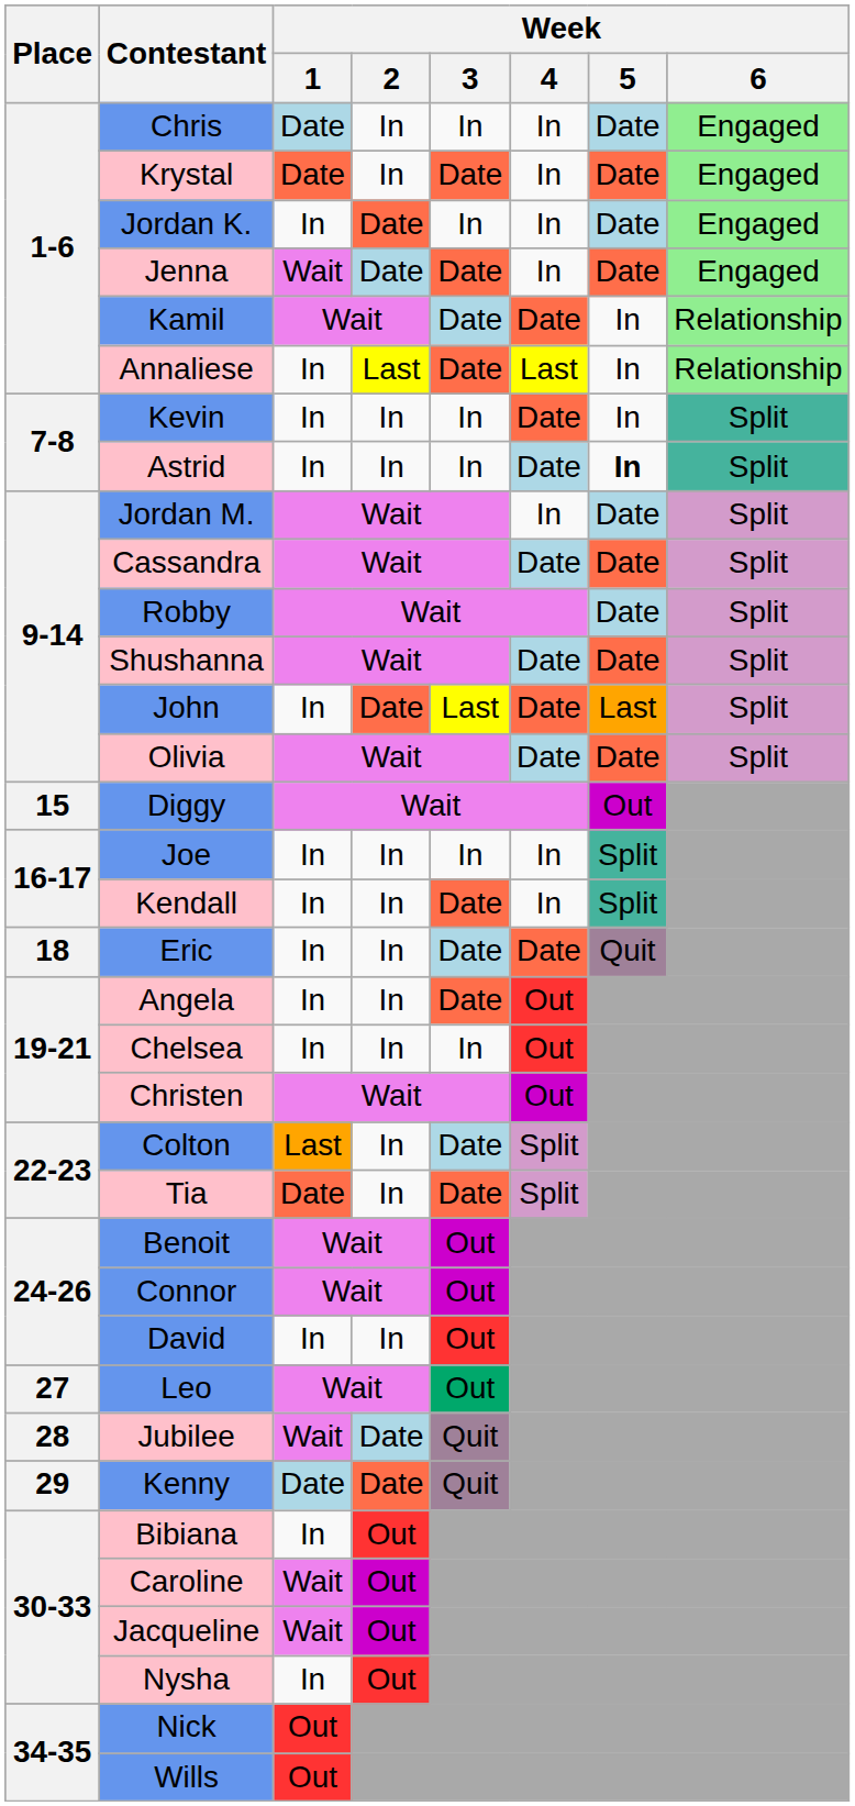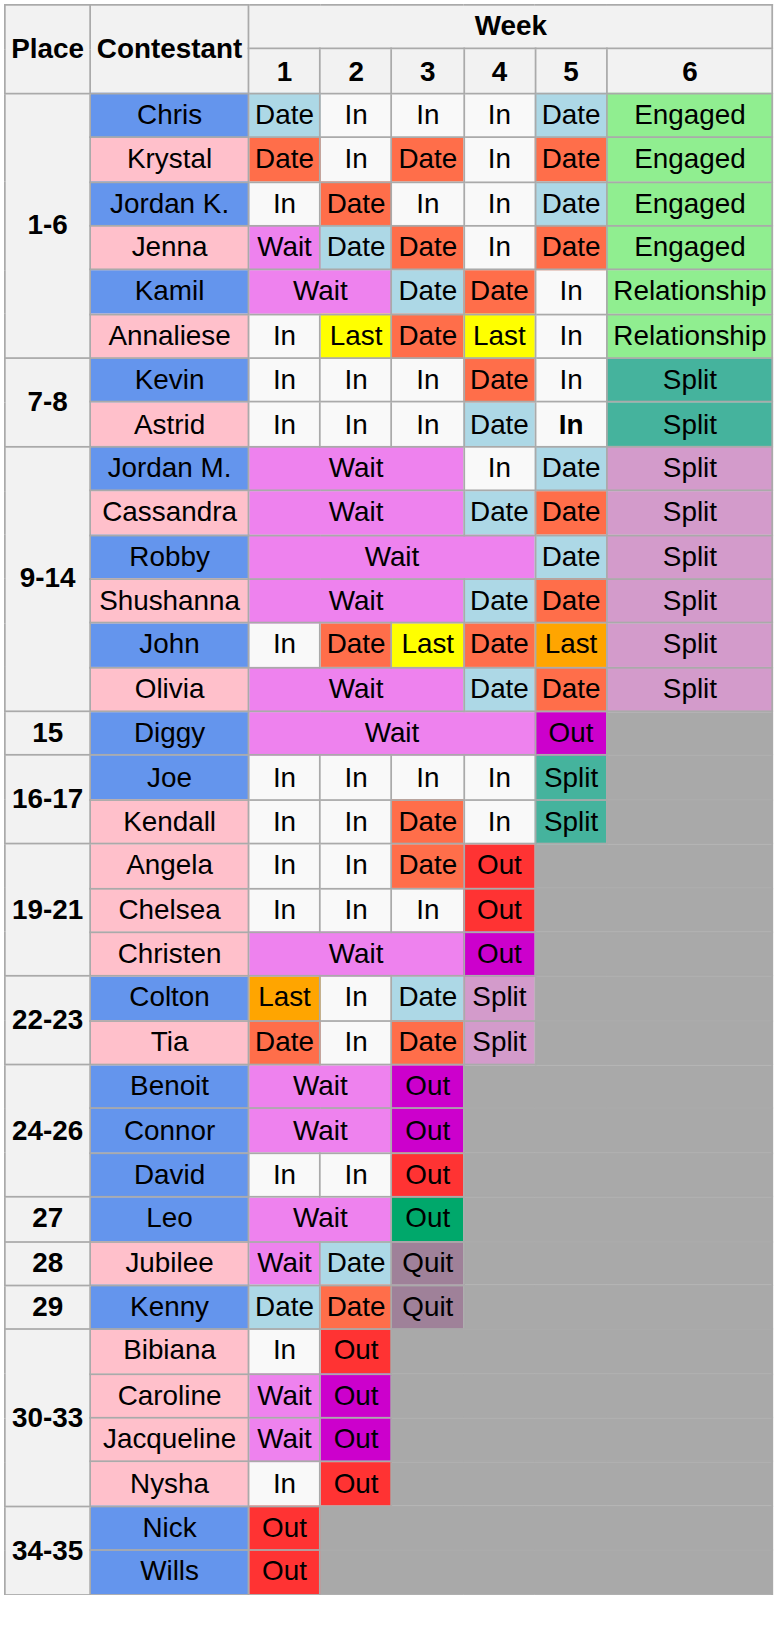 <table class="wikitable" style="text-align:center">
 <tr>
 <th rowspan="2">Place</th>
 <th rowspan="2">Contestant</th>
 <th colspan="6">Week</th>
 </tr>
 <tr>
 <th>1</th>
 <th>2</th>
 <th>3</th>
 <th>4</th>
 <th>5</th>
 <th>6</th>
 </tr>
 <tr>
 <th rowspan="6">1-6</th>
 <td bgcolor="#6495ed">Chris</td>
 <td bgcolor="#add8e6">Date</td>
 <td>In</td>
 <td>In</td>
 <td>In</td>
 <td bgcolor="#add8e6">Date</td>
 <td bgcolor="#90EE90">Engaged</td>
 </tr>
 <tr>
 <td bgcolor="#ffc0cb">Krystal</td>
 <td bgcolor="#ff6e4a">Date</td>
 <td>In</td>
 <td bgcolor="#ff6e4a">Date</td>
 <td>In</td>
 <td bgcolor="#ff6e4a">Date</td>
 <td bgcolor="#90EE90">Engaged</td>
 </tr>
 <tr>
 <td bgcolor="#6495ed">Jordan K.</td>
 <td>In</td>
 <td bgcolor="#ff6e4a">Date</td>
 <td>In</td>
 <td>In</td>
 <td bgcolor="#add8e6">Date</td>
 <td bgcolor="#90EE90">Engaged</td>
 </tr>
 <tr>
 <td bgcolor="#ffc0cb">Jenna</td>
 <td bgcolor="violet">Wait</td>
 <td bgcolor="#add8e6">Date</td>
 <td bgcolor="#ff6e4a">Date</td>
 <td>In</td>
 <td bgcolor="#ff6e4a">Date</td>
 <td bgcolor="#90EE90">Engaged</td>
 </tr>
 <tr>
 <td bgcolor="#6495ed">Kamil</td>
 <td bgcolor="violet" colspan=2>Wait</td>
 <td bgcolor="#add8e6">Date</td>
 <td bgcolor="#ff6e4a">Date</td>
 <td>In</td>
 <td bgcolor="90EE90">Relationship</td>
 </tr>
 <tr>
 <td bgcolor="#ffc0cb">Annaliese</td>
 <td>In</td>
 <td bgcolor="#ffff00">Last</td>
 <td bgcolor="#ff6e4a">Date</td>
 <td bgcolor="#ffff00">Last</td>
 <td>In</td>
 <td bgcolor="90EE90">Relationship</td>
 </tr>
 <tr>
 <th rowspan=2>7-8</th>
 <td bgcolor="#6495ed">Kevin</td>
 <td>In</td>
 <td>In</td>
 <td>In</td>
 <td bgcolor="#ff6e4a">Date</td>
 <td>In</td>
 <td bgcolor="#45B39D">Split</td>
 </tr>
 <tr>
 <td bgcolor="#ffc0cb">Astrid</td>
 <td>In</td>
 <td>In</td>
 <td>In</td>
 <td bgcolor="#add8e6">Date</td>
 <td><strong>In</strong></td>
 <td bgcolor="#45B39D">Split</td>
 </tr>
 <tr>
 <th rowspan=6>9-14</th>
 <td bgcolor="#6495ed">Jordan M.</td>
 <td bgcolor="violet" colspan=3>Wait</td>
 <td>In</td>
 <td bgcolor="#add8e6">Date</td>
 <td bgcolor="#d39bcb">Split</td>
 </tr>
 <tr>
 <td bgcolor="#ffc0cb">Cassandra</td>
 <td bgcolor="violet" colspan=3>Wait</td>
 <td bgcolor="#add8e6">Date</td>
 <td bgcolor="#ff6e4a">Date</td>
 <td bgcolor="#d39bcb">Split</td>
 </tr>
 <tr>
 <td bgcolor="#6495ed">Robby</td>
 <td bgcolor="violet" colspan=4>Wait</td>
 <td bgcolor="#add8e6">Date</td>
 <td bgcolor="#d39bcb">Split</td>
 </tr>
 <tr>
 <td bgcolor="#ffc0cb">Shushanna</td>
 <td bgcolor="violet" colspan=3>Wait</td>
 <td bgcolor="#add8e6">Date</td>
 <td bgcolor="#ff6e4a">Date</td>
 <td bgcolor="#d39bcb">Split</td>
 </tr>
 <tr>
 <td bgcolor="#6495ed">John</td>
 <td>In</td>
 <td bgcolor="#ff6e4a">Date</td>
 <td bgcolor="#ffff00">Last</td>
 <td bgcolor="#ff6e4a">Date</td>
 <td bgcolor="#ffa500">Last</td>
 <td bgcolor="#d39bcb">Split</td>
 </tr>
 <tr>
 <td bgcolor="#ffc0cb">Olivia</td>
 <td bgcolor="violet" colspan=3>Wait</td>
 <td bgcolor="#add8e6">Date</td>
 <td bgcolor="#ff6e4a">Date</td>
 <td bgcolor="#d39bcb">Split</td>
 </tr>
 <tr>
 <th>15</th>
 <td bgcolor="#6495ed">Diggy</td>
 <td bgcolor="violet" colspan=4>Wait</td>
 <td bgcolor="#cc00cc">Out</td>
 <td bgcolor="#a9a9a9" colspan="1"></td>
 </tr>
 <tr>
 <th rowspan=2>16-17</th>
 <td bgcolor="#6495ed">Joe</td>
 <td>In</td>
 <td>In</td>
 <td>In</td>
 <td>In</td>
 <td bgcolor="#45B39D">Split</td>
 <td bgcolor="#a9a9a9" colspan="1"></td>
 </tr>
 <tr>
 <td bgcolor="#ffc0cb">Kendall</td>
 <td>In</td>
 <td>In</td>
 <td bgcolor="#ff6e4a">Date</td>
 <td>In</td>
 <td bgcolor="#45B39D">Split</td>
 <td bgcolor="#a9a9a9" colspan="1"></td>
 </tr>
 <tr>
-<th>18</th>
-<td bgcolor="#6495ed">Eric</td>
-<td>In</td>
-<td>In</td>
-<td bgcolor="#add8e6">Date</td>
-<td bgcolor="#ff6e4a">Date</td>
-<td bgcolor="#9F8199">Quit</td>
-<td bgcolor="#a9a9a9" colspan="1"></td>
-</tr>
-<tr>
 <th rowspan=3>19-21</th>
 <td bgcolor="#ffc0cb">Angela</td>
 <td>In</td>
 <td>In</td>
 <td bgcolor="#ff6e4a">Date</td>
 <td bgcolor="#ff3333">Out</td>
 <td bgcolor="#a9a9a9" colspan="2"></td>
 </tr>
 <tr>
 <td bgcolor="#ffc0cb">Chelsea</td>
 <td>In</td>
 <td>In</td>
 <td>In</td>
 <td bgcolor="#ff3333">Out</td>
 <td bgcolor="#a9a9a9" colspan="2"></td>
 </tr>
 <tr>
 <td bgcolor="#ffc0cb">Christen</td>
 <td bgcolor="violet" colspan=3>Wait</td>
 <td bgcolor="#cc00cc">Out</td>
 <td bgcolor="#a9a9a9" colspan="2"></td>
 </tr>
 <tr>
 <th rowspan=2>22-23</th>
 <td bgcolor="#6495ed">Colton</td>
 <td bgcolor="#ffa500">Last</td>
 <td>In</td>
 <td bgcolor="#add8e6">Date</td>
 <td bgcolor="#d39bcb">Split</td>
 <td bgcolor="#a9a9a9" colspan="2"></td>
 </tr>
 <tr>
 <td bgcolor="#ffc0cb">Tia</td>
 <td bgcolor="#ff6e4a">Date</td>
 <td>In</td>
 <td bgcolor="#ff6e4a">Date</td>
 <td bgcolor="#d39bcb">Split</td>
 <td bgcolor="#a9a9a9" colspan="2"></td>
 </tr>
 <tr>
 <th rowspan=3>24-26</th>
 <td bgcolor="#6495ed">Benoit</td>
 <td bgcolor="violet" colspan=2>Wait</td>
 <td bgcolor="#cc00cc">Out</td>
 <td bgcolor="#a9a9a9" colspan="3"></td>
 </tr>
 <tr>
 <td bgcolor="#6495ed">Connor</td>
 <td bgcolor="violet" colspan=2>Wait</td>
 <td bgcolor="#cc00cc">Out</td>
 <td bgcolor="#a9a9a9" colspan="3"></td>
 </tr>
 <tr>
 <td bgcolor="#6495ed">David</td>
 <td>In</td>
 <td>In</td>
 <td bgcolor="#ff3333">Out</td>
 <td bgcolor="#a9a9a9" colspan="3"></td>
 </tr>
 <tr>
 <th>27</th>
 <td bgcolor="#6495ed">Leo</td>
 <td bgcolor="violet" colspan=2>Wait</td>
 <td bgcolor="#00a86b">Out</td>
 <td bgcolor="#a9a9a9" colspan="3"></td>
 </tr>
 <tr>
 <th>28</th>
 <td bgcolor="#ffc0cb">Jubilee</td>
 <td bgcolor="violet">Wait</td>
 <td bgcolor="#add8e6">Date</td>
 <td bgcolor="#9F8199">Quit</td>
 <td bgcolor="#a9a9a9" colspan="3"></td>
 </tr>
 <tr>
 <th>29</th>
 <td bgcolor="#6495ed">Kenny</td>
 <td bgcolor="#add8e6">Date</td>
 <td bgcolor="#ff6e4a">Date</td>
 <td bgcolor="#9F8199">Quit</td>
 <td bgcolor="#a9a9a9" colspan="3"></td>
 </tr>
 <tr>
 <th rowspan=4>30-33</th>
 <td bgcolor="#ffc0cb">Bibiana</td>
 <td>In</td>
 <td bgcolor="#ff3333">Out</td>
 <td bgcolor="#a9a9a9" colspan="4"></td>
 </tr>
 <tr>
 <td bgcolor="#ffc0cb">Caroline</td>
 <td bgcolor="violet">Wait</td>
 <td bgcolor="#cc00cc">Out</td>
 <td bgcolor="#a9a9a9" colspan="4"></td>
 </tr>
 <tr>
 <td bgcolor="#ffc0cb">Jacqueline</td>
 <td bgcolor="violet">Wait</td>
 <td bgcolor="#cc00cc">Out</td>
 <td bgcolor="#a9a9a9" colspan="4"></td>
 </tr>
 <tr>
 <td bgcolor="#ffc0cb">Nysha</td>
 <td>In</td>
 <td bgcolor="#ff3333">Out</td>
 <td bgcolor="#a9a9a9" colspan="4"></td>
 </tr>
 <tr>
 <th rowspan=2>34-35</th>
 <td bgcolor="#6495ed">Nick</td>
 <td bgcolor="#ff3333">Out</td>
 <td bgcolor="#a9a9a9" colspan="5"></td>
 </tr>
 <tr>
 <td bgcolor="#6495ed">Wills</td>
 <td bgcolor="#ff3333">Out</td>
 <td bgcolor="#a9a9a9" colspan="5"></td>
 </tr>
 <tr>
 </tr>
 </table>
